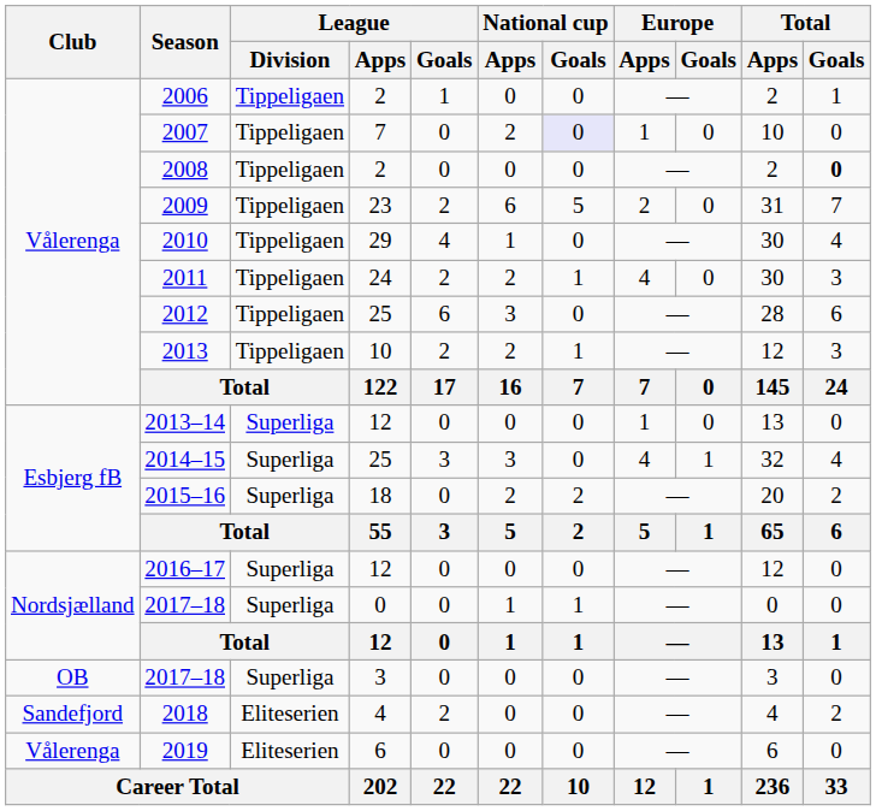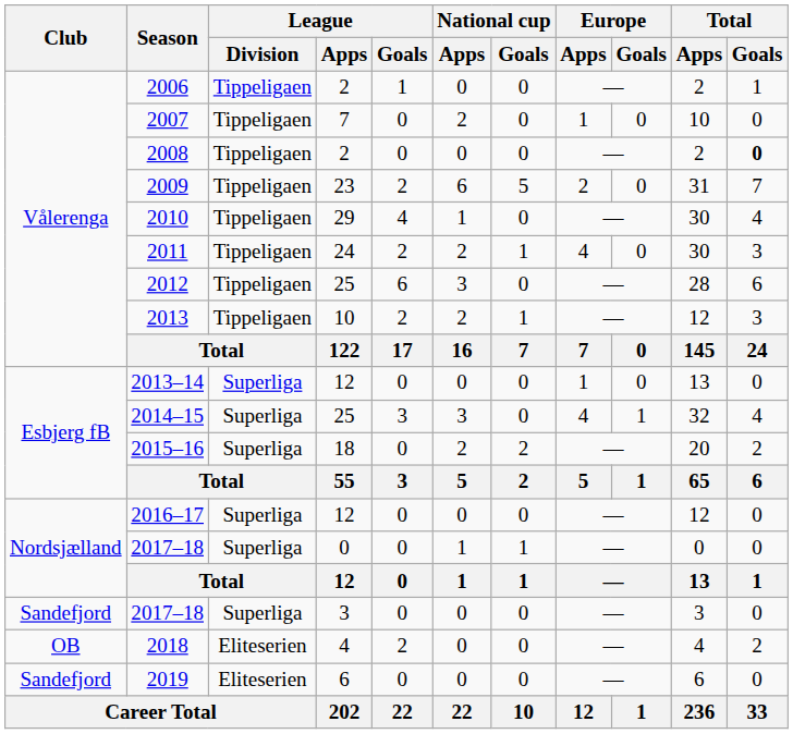 <table class="wikitable" style="text-align:center">
 <tr>
 <th rowspan="2">Club</th>
 <th rowspan="2">Season</th>
 <th colspan="3">League</th>
 <th colspan="2">National cup</th>
 <th colspan="2">Europe</th>
 <th colspan="2">Total</th>
 </tr>
 <tr>
 <th>Division</th>
 <th>Apps</th>
 <th>Goals</th>
 <th>Apps</th>
 <th>Goals</th>
 <th>Apps</th>
 <th>Goals</th>
 <th>Apps</th>
 <th>Goals</th>
 </tr>
 <tr>
 <td rowspan="9"><a href='#'>Vålerenga</a></td>
 <td><a href='#'>2006</a></td>
 <td><a href='#'>Tippeligaen</a></td>
 <td>2</td>
 <td>1</td>
 <td>0</td>
 <td>0</td>
 <td colspan="2">—</td>
 <td>2</td>
 <td>1</td>
 </tr>
 <tr>
 <td><a href='#'>2007</a></td>
 <td>Tippeligaen</td>
 <td>7</td>
 <td>0</td>
 <td>2</td>
-<td style="background: lavender;">0</td>
+<td>0</td>
 <td>1</td>
 <td>0</td>
 <td>10</td>
 <td>0</td>
 </tr>
 <tr>
 <td><a href='#'>2008</a></td>
 <td>Tippeligaen</td>
 <td>2</td>
 <td>0</td>
 <td>0</td>
 <td>0</td>
 <td colspan="2">—</td>
 <td>2</td>
 <td><strong>0</strong></td>
 </tr>
 <tr>
 <td><a href='#'>2009</a></td>
 <td>Tippeligaen</td>
 <td>23</td>
 <td>2</td>
 <td>6</td>
 <td>5</td>
 <td>2</td>
 <td>0</td>
 <td>31</td>
 <td>7</td>
 </tr>
 <tr>
 <td><a href='#'>2010</a></td>
 <td>Tippeligaen</td>
 <td>29</td>
 <td>4</td>
 <td>1</td>
 <td>0</td>
 <td colspan="2">—</td>
 <td>30</td>
 <td>4</td>
 </tr>
 <tr>
 <td><a href='#'>2011</a></td>
 <td>Tippeligaen</td>
 <td>24</td>
 <td>2</td>
 <td>2</td>
 <td>1</td>
 <td>4</td>
 <td>0</td>
 <td>30</td>
 <td>3</td>
 </tr>
 <tr>
 <td><a href='#'>2012</a></td>
 <td>Tippeligaen</td>
 <td>25</td>
 <td>6</td>
 <td>3</td>
 <td>0</td>
 <td colspan="2">—</td>
 <td>28</td>
 <td>6</td>
 </tr>
 <tr>
 <td><a href='#'>2013</a></td>
 <td>Tippeligaen</td>
 <td>10</td>
 <td>2</td>
 <td>2</td>
 <td>1</td>
 <td colspan="2">—</td>
 <td>12</td>
 <td>3</td>
 </tr>
 <tr>
 <th colspan="2">Total</th>
 <th>122</th>
 <th>17</th>
 <th>16</th>
 <th>7</th>
 <th>7</th>
 <th>0</th>
 <th>145</th>
 <th>24</th>
 </tr>
 <tr>
 <td rowspan="4"><a href='#'>Esbjerg fB</a></td>
 <td><a href='#'>2013–14</a></td>
 <td><a href='#'>Superliga</a></td>
 <td>12</td>
 <td>0</td>
 <td>0</td>
 <td>0</td>
 <td>1</td>
 <td>0</td>
 <td>13</td>
 <td>0</td>
 </tr>
 <tr>
 <td><a href='#'>2014–15</a></td>
 <td>Superliga</td>
 <td>25</td>
 <td>3</td>
 <td>3</td>
 <td>0</td>
 <td>4</td>
 <td>1</td>
 <td>32</td>
 <td>4</td>
 </tr>
 <tr>
 <td><a href='#'>2015–16</a></td>
 <td>Superliga</td>
 <td>18</td>
 <td>0</td>
 <td>2</td>
 <td>2</td>
 <td colspan="2">—</td>
 <td>20</td>
 <td>2</td>
 </tr>
 <tr>
 <th colspan="2">Total</th>
 <th>55</th>
 <th>3</th>
 <th>5</th>
 <th>2</th>
 <th>5</th>
 <th>1</th>
 <th>65</th>
 <th>6</th>
 </tr>
 <tr>
 <td rowspan="3"><a href='#'>Nordsjælland</a></td>
 <td><a href='#'>2016–17</a></td>
 <td>Superliga</td>
 <td>12</td>
 <td>0</td>
 <td>0</td>
 <td>0</td>
 <td colspan="2">—</td>
 <td>12</td>
 <td>0</td>
 </tr>
 <tr>
 <td><a href='#'>2017–18</a></td>
 <td>Superliga</td>
 <td>0</td>
 <td>0</td>
 <td>1</td>
 <td>1</td>
 <td colspan="2">—</td>
 <td>0</td>
 <td>0</td>
 </tr>
 <tr>
 <th colspan="2">Total</th>
 <th>12</th>
 <th>0</th>
 <th>1</th>
 <th>1</th>
 <th colspan="2">—</th>
 <th>13</th>
 <th>1</th>
 </tr>
 <tr>
-<td><a href='#'>OB</a></td>
+<td><a href='#'>Sandefjord</a></td>
 <td><a href='#'>2017–18</a></td>
 <td>Superliga</td>
 <td>3</td>
 <td>0</td>
 <td>0</td>
 <td>0</td>
 <td colspan="2">—</td>
 <td>3</td>
 <td>0</td>
 </tr>
 <tr>
-<td><a href='#'>Sandefjord</a></td>
+<td><a href='#'>OB</a></td>
 <td><a href='#'>2018</a></td>
 <td>Eliteserien</td>
 <td>4</td>
 <td>2</td>
 <td>0</td>
 <td>0</td>
 <td colspan="2">—</td>
 <td>4</td>
 <td>2</td>
 </tr>
 <tr>
-<td><a href='#'>Vålerenga</a></td>
+<td><a href='#'>Sandefjord</a></td>
 <td><a href='#'>2019</a></td>
 <td>Eliteserien</td>
 <td>6</td>
 <td>0</td>
 <td>0</td>
 <td>0</td>
 <td colspan="2">—</td>
 <td>6</td>
 <td>0</td>
 </tr>
 <tr>
 <th colspan="3">Career Total</th>
 <th>202</th>
 <th>22</th>
 <th>22</th>
 <th>10</th>
 <th>12</th>
 <th>1</th>
 <th>236</th>
 <th>33</th>
 </tr>
 </table>
